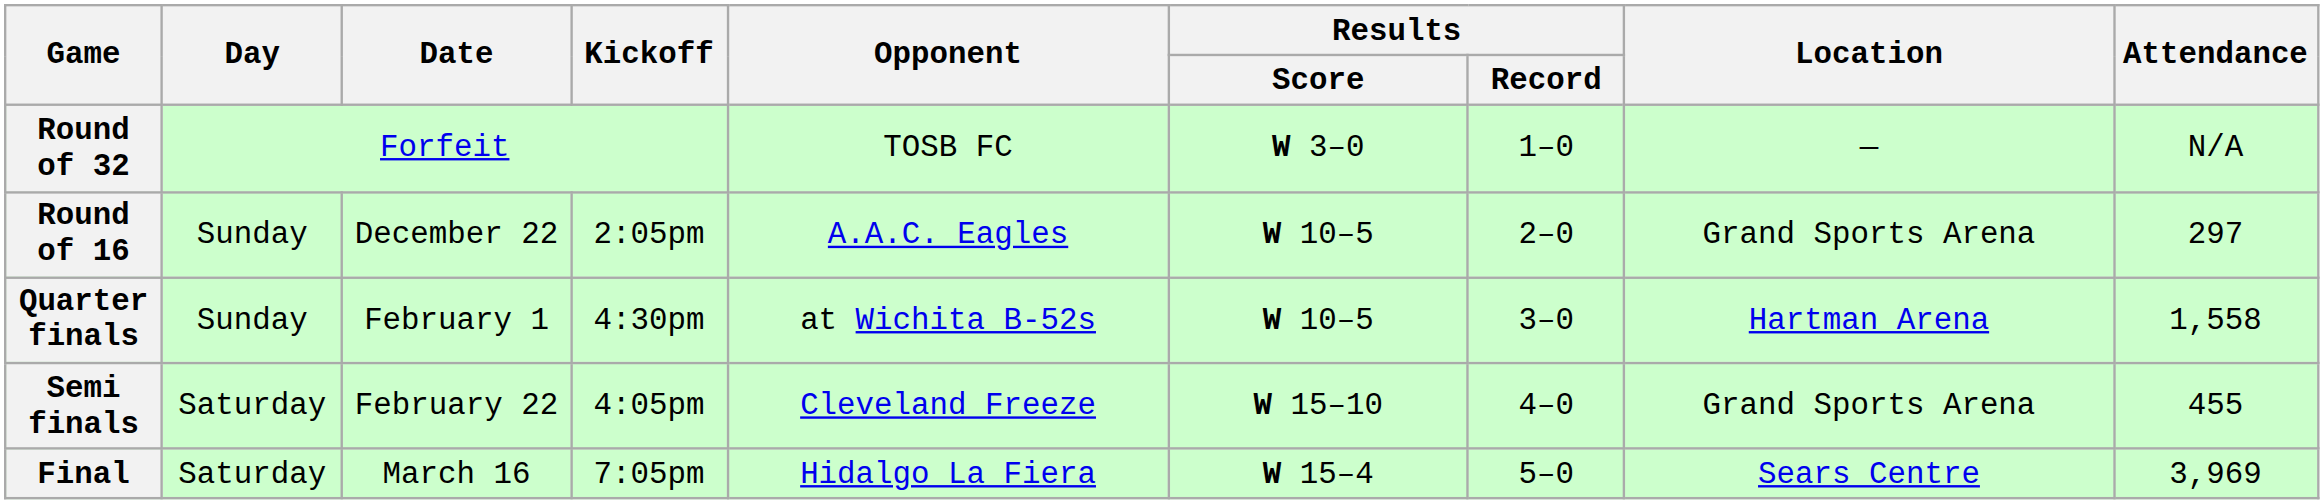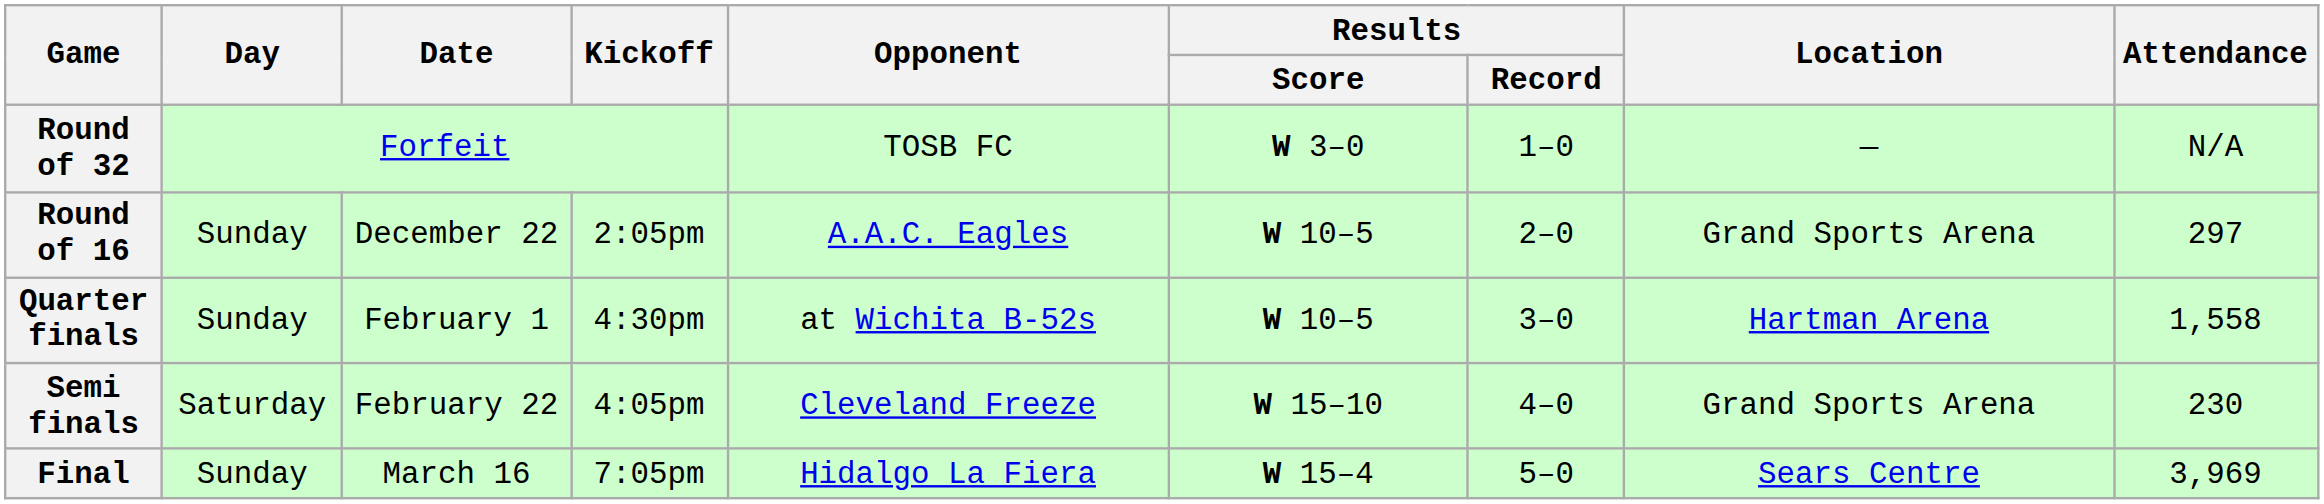 <table class="wikitable">
 <tr>
 <th rowspan="2" width="60">Game</th>
 <th rowspan="2" width="70">Day</th>
 <th rowspan="2" width="90">Date</th>
 <th rowspan="2" width="60">Kickoff</th>
 <th rowspan="2" width="180">Opponent</th>
 <th colspan="2" width="180">Results</th>
 <th rowspan="2" width="200">Location</th>
 <th rowspan="2" width="80">Attendance</th>
 </tr>
 <tr>
 <th width="120">Score</th>
 <th width="60">Record</th>
 </tr>
 <tr align="center" bgcolor="#CCFFCC">
 <th>Round of 32</th>
 <td colSpan=3><a href='#'>Forfeit</a></td>
 <td>TOSB FC</td>
 <td><strong>W</strong> 3–0</td>
 <td>1–0</td>
 <td>—</td>
 <td>N/A</td>
 </tr>
 <tr align="center" bgcolor="#CCFFCC">
 <th>Round of 16</th>
 <td>Sunday</td>
 <td>December 22</td>
 <td>2:05pm</td>
 <td><a href='#'>A.A.C. Eagles</a></td>
 <td><strong>W</strong> 10–5</td>
 <td>2–0</td>
 <td>Grand Sports Arena</td>
 <td>297</td>
 </tr>
 <tr align="center" bgcolor="#CCFFCC">
 <th>Quarter finals</th>
 <td>Sunday</td>
 <td>February 1</td>
 <td>4:30pm</td>
 <td>at <a href='#'>Wichita B-52s</a></td>
 <td><strong>W</strong> 10–5</td>
 <td>3–0</td>
 <td><a href='#'>Hartman Arena</a></td>
 <td>1,558</td>
 </tr>
 <tr align="center" bgcolor="#CCFFCC">
 <th>Semi finals</th>
 <td>Saturday</td>
 <td>February 22</td>
 <td>4:05pm</td>
 <td><a href='#'>Cleveland Freeze</a></td>
 <td><strong>W</strong> 15–10</td>
 <td>4–0</td>
 <td>Grand Sports Arena</td>
-<td>455</td>
+<td>230</td>
 </tr>
 <tr align="center" bgcolor="#CCFFCC">
 <th>Final</th>
-<td>Saturday</td>
+<td>Sunday</td>
 <td>March 16</td>
 <td>7:05pm</td>
 <td><a href='#'>Hidalgo La Fiera</a></td>
 <td><strong>W</strong> 15–4</td>
 <td>5–0</td>
 <td><a href='#'>Sears Centre</a></td>
 <td>3,969</td>
 </tr>
 </table>
